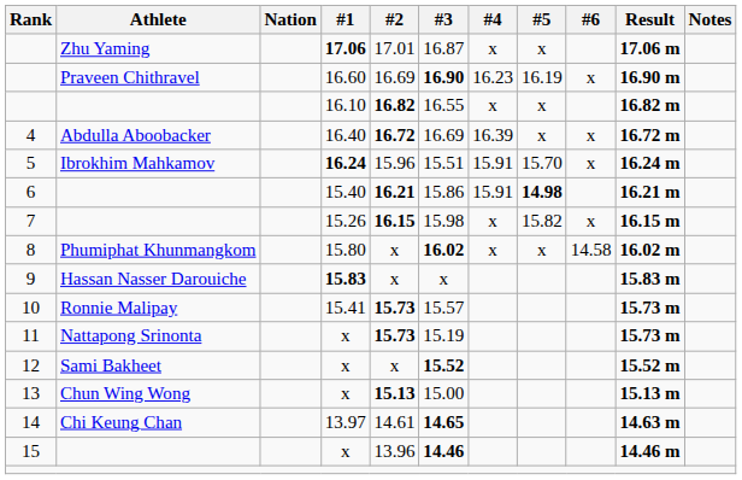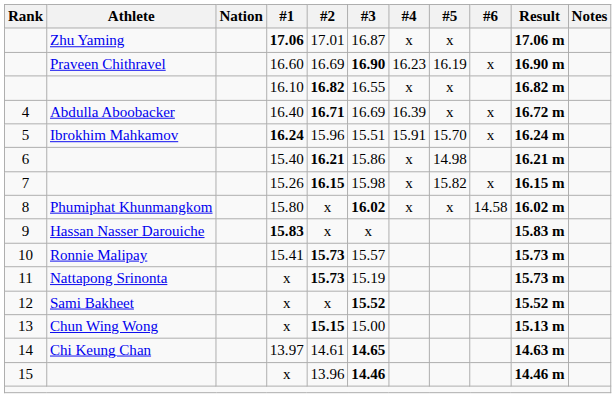 <table class="wikitable sortable" style="text-align:center;">
 <tr>
 <th scope="col" style="width: 10px;">Rank</th>
 <th scope="col">Athlete</th>
 <th scope="col">Nation</th>
 <th scope="col">#1</th>
 <th scope="col">#2</th>
 <th scope="col">#3</th>
 <th scope="col">#4</th>
 <th scope="col">#5</th>
 <th scope="col">#6</th>
 <th scope="col">Result</th>
 <th scope="col">Notes</th>
 </tr>
 <tr>
 <td></td>
 <td align="left"><a href='#'>Zhu Yaming</a></td>
 <td align="left"></td>
 <td><strong>17.06</strong><br> </td>
 <td>17.01<br> </td>
 <td>16.87<br> </td>
 <td>x</td>
 <td>x</td>
 <td></td>
 <td><strong>17.06 m</strong><br> </td>
 <td></td>
 </tr>
 <tr>
 <td></td>
 <td align="left"><a href='#'>Praveen Chithravel</a></td>
 <td align="left"></td>
 <td>16.60<br> </td>
 <td>16.69<br> </td>
 <td><strong>16.90</strong><br> </td>
 <td>16.23<br> </td>
 <td>16.19<br> </td>
 <td>x</td>
 <td><strong>16.90 m</strong><br> </td>
 <td></td>
 </tr>
 <tr>
 <td></td>
 <td align="left"></td>
 <td align="left"></td>
 <td>16.10<br> </td>
 <td><strong>16.82</strong><br> </td>
 <td>16.55<br> </td>
 <td>x</td>
 <td>x</td>
 <td></td>
 <td><strong>16.82 m</strong><br> </td>
 <td></td>
 </tr>
 <tr>
 <td>4</td>
 <td align="left"><a href='#'>Abdulla Aboobacker</a></td>
 <td align="left"></td>
 <td>16.40<br> </td>
-<td><strong>16.72</strong><br> </td>
+<td><strong>16.71</strong><br> </td>
 <td>16.69<br> </td>
 <td>16.39<br> </td>
 <td>x</td>
 <td>x</td>
 <td><strong>16.72 m</strong><br> </td>
 <td></td>
 </tr>
 <tr>
 <td>5</td>
 <td align="left"><a href='#'>Ibrokhim Mahkamov</a></td>
 <td align="left"></td>
 <td><strong>16.24</strong><br> </td>
 <td>15.96<br> </td>
 <td>15.51<br> </td>
 <td>15.91<br> </td>
 <td>15.70<br> </td>
 <td>x</td>
 <td><strong>16.24 m</strong><br> </td>
 <td></td>
 </tr>
 <tr>
 <td>6</td>
 <td align="left"></td>
 <td align="left"></td>
 <td>15.40<br> </td>
 <td><strong>16.21</strong><br> </td>
 <td>15.86<br> </td>
-<td>15.91<br> </td>
-<td><strong>14.98<br> </strong></td>
+<td>x</td>
+<td>14.98<br> </td>
 <td></td>
 <td><strong>16.21 m</strong><br> </td>
 <td></td>
 </tr>
 <tr>
 <td>7</td>
 <td align="left"></td>
 <td align="left"></td>
 <td>15.26<br> </td>
 <td><strong>16.15</strong><br> </td>
 <td>15.98<br> </td>
 <td>x</td>
 <td>15.82<br> </td>
 <td>x</td>
 <td><strong>16.15 m</strong><br> </td>
 <td></td>
 </tr>
 <tr>
 <td>8</td>
 <td align="left"><a href='#'>Phumiphat Khunmangkom</a></td>
 <td align="left"></td>
 <td>15.80<br> </td>
 <td>x</td>
 <td><strong>16.02</strong><br> </td>
 <td>x</td>
 <td>x</td>
 <td>14.58<br> </td>
 <td><strong>16.02 m</strong><br> </td>
 <td></td>
 </tr>
 <tr>
 <td>9</td>
 <td align="left"><a href='#'>Hassan Nasser Darouiche</a></td>
 <td align="left"></td>
 <td><strong>15.83</strong><br> </td>
 <td>x</td>
 <td>x</td>
 <td></td>
 <td></td>
 <td></td>
 <td><strong>15.83 m</strong><br> </td>
 <td></td>
 </tr>
 <tr>
 <td>10</td>
 <td align="left"><a href='#'>Ronnie Malipay</a></td>
 <td align="left"></td>
 <td>15.41<br> </td>
 <td><strong>15.73</strong><br> </td>
 <td>15.57<br> </td>
 <td></td>
 <td></td>
 <td></td>
 <td><strong>15.73 m</strong><br> </td>
 <td></td>
 </tr>
 <tr>
 <td>11</td>
 <td align="left"><a href='#'>Nattapong Srinonta</a></td>
 <td align="left"></td>
 <td>x</td>
 <td><strong>15.73</strong><br> </td>
 <td>15.19<br> </td>
 <td></td>
 <td></td>
 <td></td>
 <td><strong>15.73 m</strong><br> </td>
 <td></td>
 </tr>
 <tr>
 <td>12</td>
 <td align="left"><a href='#'>Sami Bakheet</a></td>
 <td align="left"></td>
 <td>x</td>
 <td>x</td>
 <td><strong>15.52</strong><br> </td>
 <td></td>
 <td></td>
 <td></td>
 <td><strong>15.52 m</strong><br> </td>
 <td></td>
 </tr>
 <tr>
 <td>13</td>
 <td align="left"><a href='#'>Chun Wing Wong</a></td>
 <td align="left"></td>
 <td>x</td>
-<td><strong>15.13</strong><br> </td>
+<td><strong>15.15</strong><br> </td>
 <td>15.00<br> </td>
 <td></td>
 <td></td>
 <td></td>
 <td><strong>15.13 m</strong><br> </td>
 <td></td>
 </tr>
 <tr>
 <td>14</td>
 <td align="left"><a href='#'>Chi Keung Chan</a></td>
 <td align="left"></td>
 <td>13.97<br> </td>
 <td>14.61<br> </td>
 <td><strong>14.65</strong><br> </td>
 <td></td>
 <td></td>
 <td></td>
 <td><strong>14.63 m</strong><br> </td>
 <td></td>
 </tr>
 <tr>
 <td>15</td>
 <td align="left"></td>
 <td align="left"></td>
 <td>x</td>
 <td>13.96<br> </td>
 <td><strong>14.46</strong><br> </td>
 <td></td>
 <td></td>
 <td></td>
 <td><strong>14.46 m</strong><br> </td>
 <td></td>
 </tr>
 <tr class="sortbottom">
 <td colspan="11"></td>
 </tr>
 </table>
